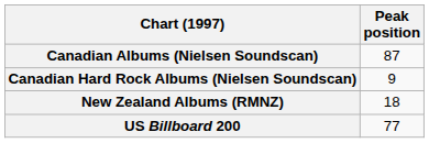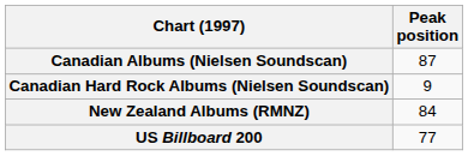 <table class="wikitable plainrowheaders" style="text-align:center">
 <tr>
 <th scope="col">Chart (1997)</th>
 <th scope="col">Peak<br>position</th>
 </tr>
 <tr>
 <th scope="row">Canadian Albums (Nielsen Soundscan)</th>
 <td>87</td>
 </tr>
 <tr>
 <th scope="row">Canadian Hard Rock Albums (Nielsen Soundscan)</th>
 <td>9</td>
 </tr>
 <tr>
 <th scope="row">New Zealand Albums (RMNZ)</th>
-<td>18</td>
+<td>84</td>
 </tr>
 <tr>
 <th scope="row">US <em>Billboard</em> 200</th>
 <td>77</td>
 </tr>
 </table>
